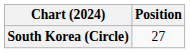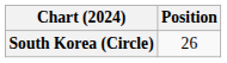 <table class="wikitable plainrowheaders" style="text-align:center">
 <tr>
 <th scope="col">Chart (2024)</th>
 <th scope="col">Position</th>
 </tr>
 <tr>
 <th scope="row">South Korea (Circle)</th>
-<td>27</td>
+<td>26</td>
 </tr>
 </table>
